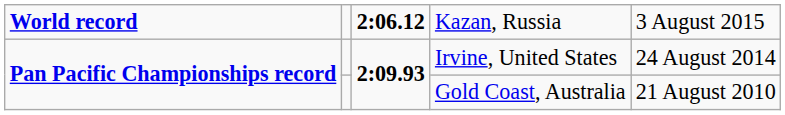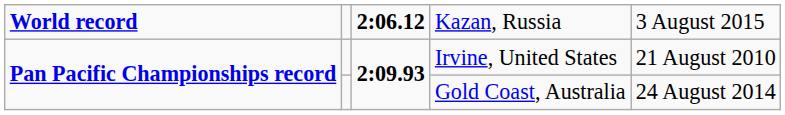 <table class="wikitable">
 <tr>
 <td><strong><a href='#'>World record</a></strong></td>
 <td></td>
 <td><strong>2:06.12</strong></td>
 <td><a href='#'>Kazan</a>, Russia</td>
 <td>3 August 2015</td>
 </tr>
 <tr>
 <td rowspan=2><strong><a href='#'>Pan Pacific Championships record</a></strong></td>
 <td></td>
 <td rowspan=2><strong>2:09.93</strong></td>
 <td><a href='#'>Irvine</a>, United States</td>
-<td>24 August 2014</td>
+<td>21 August 2010</td>
 </tr>
 <tr>
 <td></td>
 <td><a href='#'>Gold Coast</a>, Australia</td>
-<td>21 August 2010</td>
+<td>24 August 2014</td>
 </tr>
 </table>
